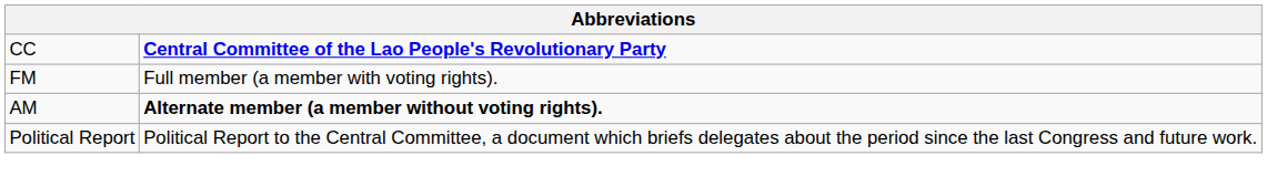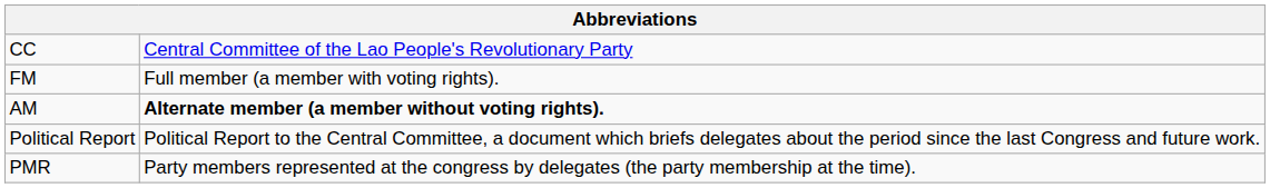 <table class="wikitable" border="1">
 <tr>
 <th colspan="2" scope="col">Abbreviations</th>
 </tr>
 <tr>
 <td>CC</td>
-<td><strong><a href='#'>Central Committee of the Lao People's Revolutionary Party</a></strong></td>
+<td><a href='#'>Central Committee of the Lao People's Revolutionary Party</a></td>
 </tr>
 <tr>
 <td>FM</td>
 <td>Full member (a member with voting rights).</td>
 </tr>
 <tr>
 <td>AM</td>
 <td><strong>Alternate member (a member without voting rights).</strong></td>
 </tr>
 <tr>
 <td>Political Report</td>
 <td>Political Report to the Central Committee, a document which briefs delegates about the period since the last Congress and future work.</td>
 </tr>
+<tr>
+<td>PMR</td>
+<td>Party members represented at the congress by delegates (the party membership at the time).</td>
+</tr>
 </table>
